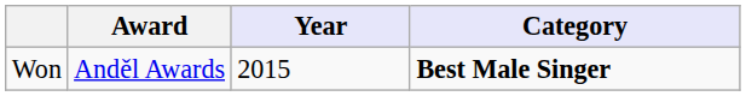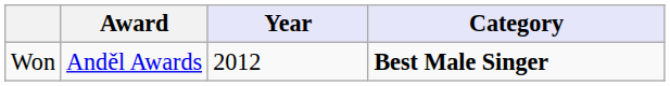 <table class="wikitable">
 <tr>
 <th></th>
 <th>Award</th>
 <th width="100 px" style="background:Lavender; color:Black">Year</th>
 <th width="190 px" style="background:Lavender; color:Black">Category</th>
 </tr>
 <tr>
 <td>Won</td>
 <td><a href='#'>Anděl Awards</a></td>
-<td>2015</td>
+<td>2012</td>
 <td><strong>Best Male Singer</strong></td>
 </tr>
 </table>
